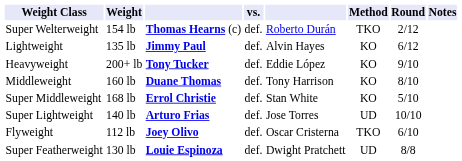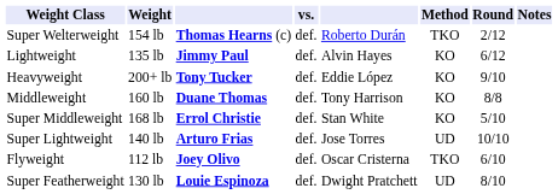 <table class="toccolours" style="font-size: 85%;">
 <tr>
 <th style="background:#e6e8fa; color:#000; text-align:center;">Weight Class</th>
 <th style="background:#e6e8fa; color:#000; text-align:center;">Weight</th>
 <th style="background:#e6e8fa; color:#000; text-align:center;"></th>
 <th style="background:#e6e8fa; color:#000; text-align:center;">vs.</th>
 <th style="background:#e6e8fa; color:#000; text-align:center;"></th>
 <th style="background:#e6e8fa; color:#000; text-align:center;">Method</th>
 <th style="background:#e6e8fa; color:#000; text-align:center;">Round</th>
 <th style="background:#e6e8fa; color:#000; text-align:center;">Notes</th>
 </tr>
 <tr>
 <td>Super Welterweight</td>
 <td>154 lb</td>
 <td><strong><a href='#'>Thomas Hearns</a></strong> (c)</td>
 <td>def.</td>
 <td><a href='#'>Roberto Durán</a></td>
 <td align=center>TKO</td>
 <td align=center>2/12</td>
 <td></td>
 </tr>
 <tr>
 <td>Lightweight</td>
 <td>135 lb</td>
 <td><strong><a href='#'>Jimmy Paul</a></strong></td>
 <td>def.</td>
 <td>Alvin Hayes</td>
 <td align=center>KO</td>
 <td align=center>6/12</td>
 </tr>
 <tr>
 <td>Heavyweight</td>
 <td>200+ lb</td>
 <td><strong><a href='#'>Tony Tucker</a></strong></td>
 <td>def.</td>
 <td>Eddie López</td>
 <td align=center>KO</td>
 <td align=center>9/10</td>
 </tr>
 <tr>
 <td>Middleweight</td>
 <td>160 lb</td>
 <td><strong><a href='#'>Duane Thomas</a></strong></td>
 <td>def.</td>
 <td>Tony Harrison</td>
 <td align=center>KO</td>
-<td align=center>8/10</td>
+<td align=center>8/8</td>
 </tr>
 <tr>
 <td>Super Middleweight</td>
 <td>168 lb</td>
 <td><strong><a href='#'>Errol Christie</a></strong></td>
 <td>def.</td>
 <td>Stan White</td>
 <td align=center>KO</td>
 <td align=center>5/10</td>
 </tr>
 <tr>
 <td>Super Lightweight</td>
 <td>140 lb</td>
 <td><strong><a href='#'>Arturo Frias</a></strong></td>
 <td>def.</td>
 <td>Jose Torres</td>
 <td align=center>UD</td>
 <td align=center>10/10</td>
 </tr>
 <tr>
 <td>Flyweight</td>
 <td>112 lb</td>
 <td><strong><a href='#'>Joey Olivo</a></strong></td>
 <td>def.</td>
 <td>Oscar Cristerna</td>
 <td align=center>TKO</td>
 <td align=center>6/10</td>
 </tr>
 <tr>
 <td>Super Featherweight</td>
 <td>130 lb</td>
 <td><strong><a href='#'>Louie Espinoza</a></strong></td>
 <td>def.</td>
 <td>Dwight Pratchett</td>
 <td align=center>UD</td>
-<td align=center>8/8</td>
+<td align=center>8/10</td>
 </tr>
 </table>
